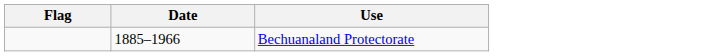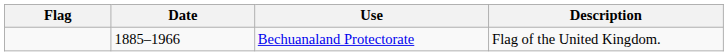 <table class="wikitable">
 <tr style="background:#efefef;">
 <th style="width:110px;">Flag</th>
 <th style="width:150px;">Date</th>
 <th style="width:250px;">Use</th>
+<th style="width:250px;">Description</th>
 </tr>
 <tr>
 <td></td>
 <td>1885–1966</td>
 <td><a href='#'>Bechuanaland Protectorate</a></td>
+<td>Flag of the United Kingdom.</td>
 </tr>
 </table>
